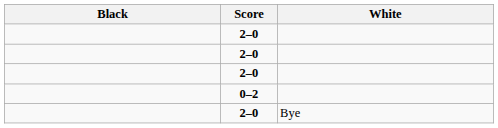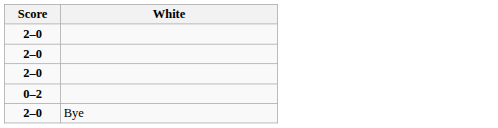 <table class="wikitable" style="text-align: center;">
 <tr>
-<th align="right" width="270">Black</th>
 <th width="65">Score</th>
 <th align="left" width="270">White</th>
 </tr>
 <tr>
-<td align=left><strong></strong></td>
 <td align=center><strong>2–0</strong></td>
 <td align=left></td>
 </tr>
 <tr>
-<td align=left><strong></strong></td>
 <td align=center><strong>2–0</strong></td>
 <td align=left></td>
 </tr>
 <tr>
-<td align=left><strong></strong></td>
 <td align=center><strong>2–0</strong></td>
 <td align=left></td>
 </tr>
 <tr>
-<td align=left></td>
 <td align=center><strong>0–2</strong></td>
 <td align=left><strong> </strong></td>
 </tr>
 <tr>
-<td align=left><strong></strong></td>
 <td align=center><strong>2–0</strong></td>
 <td align=left>Bye</td>
 </tr>
 </table>
